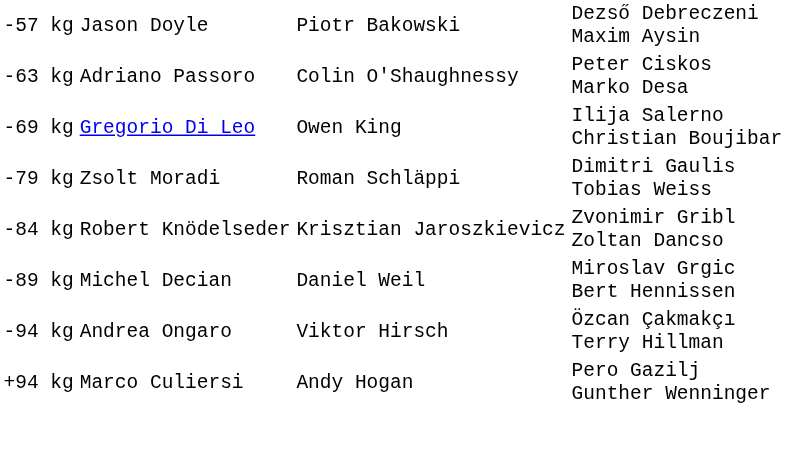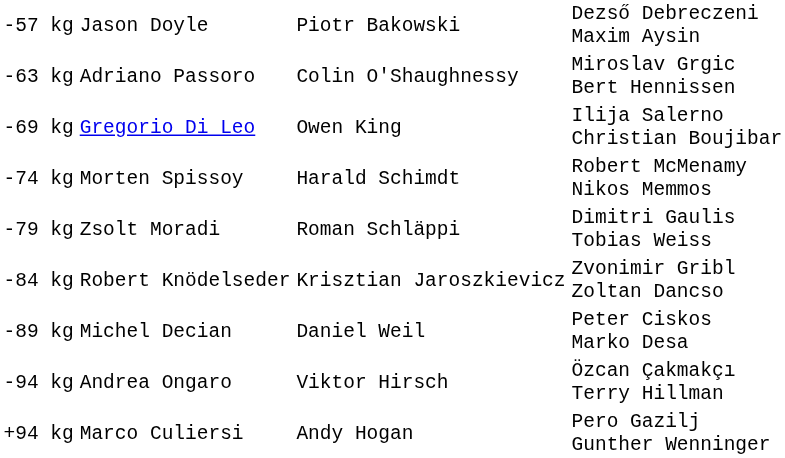 <table>
 <tr>
 <td>-57 kg</td>
 <td>Jason Doyle </td>
 <td>Piotr Bakowski </td>
 <td>Dezső Debreczeni <br>Maxim Aysin </td>
 </tr>
 <tr>
 <td>-63 kg</td>
 <td>Adriano Passoro </td>
 <td>Colin O'Shaughnessy </td>
-<td>Peter Ciskos <br>Marko Desa </td>
+<td>Miroslav Grgic <br>Bert Hennissen </td>
 </tr>
 <tr>
 <td>-69 kg</td>
 <td><a href='#'>Gregorio Di Leo</a> </td>
 <td>Owen King </td>
 <td>Ilija Salerno <br>Christian Boujibar </td>
+</tr>
+<tr>
+<td>-74 kg</td>
+<td>Morten Spissoy </td>
+<td>Harald Schimdt </td>
+<td>Robert McMenamy <br>Nikos Memmos </td>
 </tr>
 <tr>
 <td>-79 kg</td>
 <td>Zsolt Moradi </td>
 <td>Roman Schläppi </td>
 <td>Dimitri Gaulis <br>Tobias Weiss </td>
 </tr>
 <tr>
 <td>-84 kg</td>
 <td>Robert Knödelseder </td>
 <td>Krisztian Jaroszkievicz </td>
 <td>Zvonimir Gribl <br>Zoltan Dancso </td>
 </tr>
 <tr>
 <td>-89 kg</td>
 <td>Michel Decian  </td>
 <td>Daniel Weil </td>
-<td>Miroslav Grgic <br>Bert Hennissen </td>
+<td>Peter Ciskos <br>Marko Desa </td>
 </tr>
 <tr>
 <td>-94 kg</td>
 <td>Andrea Ongaro </td>
 <td>Viktor Hirsch </td>
 <td>Özcan Çakmakçı <br>Terry Hillman </td>
 </tr>
 <tr>
 <td>+94 kg</td>
 <td>Marco Culiersi </td>
 <td>Andy Hogan </td>
 <td>Pero Gazilj <br>Gunther Wenninger </td>
 </tr>
 <tr>
 </tr>
 </table>
